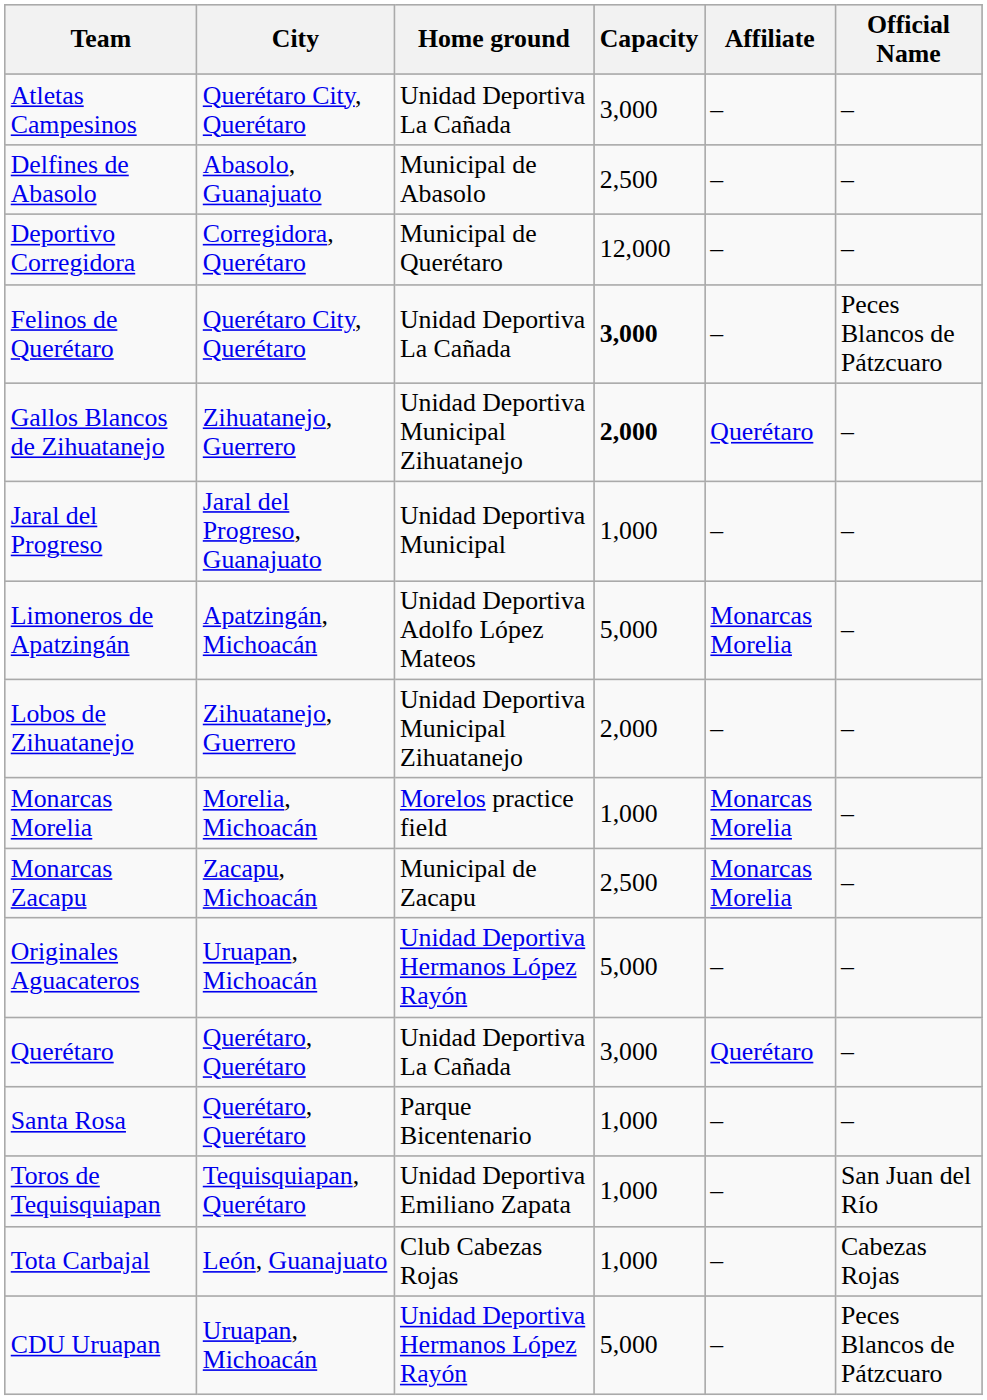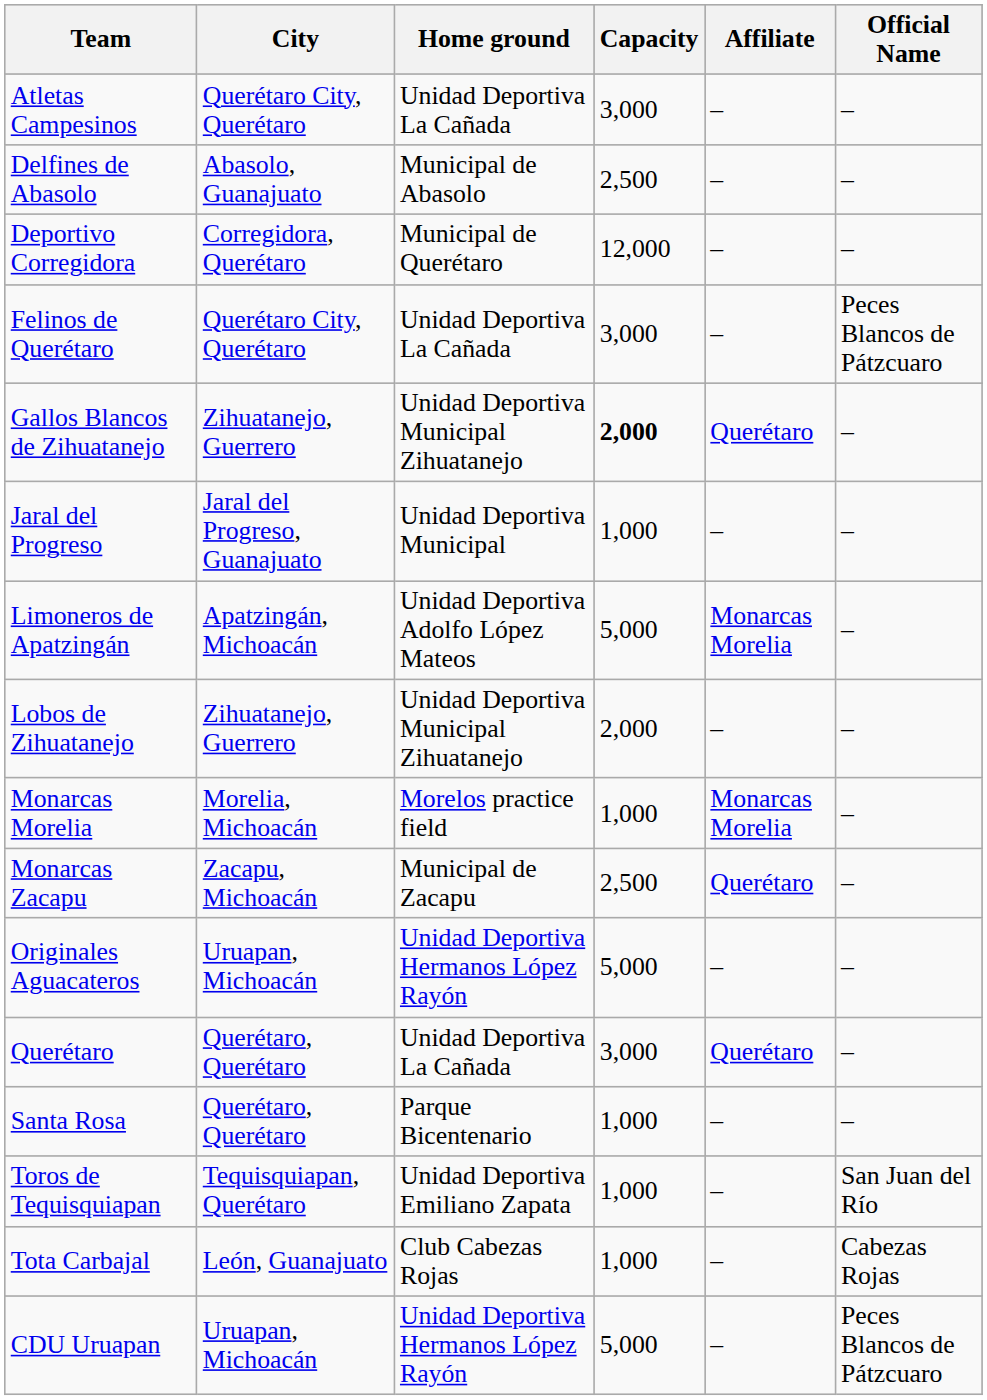 <table class="wikitable sortable">
 <tr>
 <th>Team</th>
 <th>City</th>
 <th>Home ground</th>
 <th>Capacity</th>
 <th>Affiliate</th>
 <th>Official Name</th>
 </tr>
 <tr>
 <td><a href='#'>Atletas Campesinos</a></td>
 <td><a href='#'>Querétaro City</a>, <a href='#'>Querétaro</a></td>
 <td>Unidad Deportiva La Cañada</td>
 <td>3,000</td>
 <td>–</td>
 <td>–</td>
 </tr>
 <tr>
 <td><a href='#'>Delfines de Abasolo</a></td>
 <td><a href='#'>Abasolo</a>, <a href='#'>Guanajuato</a></td>
 <td>Municipal de Abasolo</td>
 <td>2,500</td>
 <td>–</td>
 <td>–</td>
 </tr>
 <tr>
 <td><a href='#'>Deportivo Corregidora</a></td>
 <td><a href='#'>Corregidora</a>, <a href='#'>Querétaro</a></td>
 <td>Municipal de Querétaro</td>
 <td>12,000</td>
 <td>–</td>
 <td>–</td>
 </tr>
 <tr>
 <td><a href='#'>Felinos de Querétaro</a></td>
 <td><a href='#'>Querétaro City</a>, <a href='#'>Querétaro</a></td>
 <td>Unidad Deportiva La Cañada</td>
-<td><strong>3,000</strong></td>
+<td>3,000</td>
 <td>–</td>
 <td>Peces Blancos de Pátzcuaro</td>
 </tr>
 <tr>
 <td><a href='#'>Gallos Blancos de Zihuatanejo</a></td>
 <td><a href='#'>Zihuatanejo</a>, <a href='#'>Guerrero</a></td>
 <td>Unidad Deportiva Municipal Zihuatanejo</td>
 <td><strong>2,000</strong></td>
 <td><a href='#'>Querétaro</a></td>
 <td>–</td>
 </tr>
 <tr>
 <td><a href='#'>Jaral del Progreso</a></td>
 <td><a href='#'>Jaral del Progreso</a>, <a href='#'>Guanajuato</a></td>
 <td>Unidad Deportiva Municipal</td>
 <td>1,000</td>
 <td>–</td>
 <td>–</td>
 </tr>
 <tr>
 <td><a href='#'>Limoneros de Apatzingán</a></td>
 <td><a href='#'>Apatzingán</a>, <a href='#'>Michoacán</a></td>
 <td>Unidad Deportiva Adolfo López Mateos</td>
 <td>5,000</td>
 <td><a href='#'>Monarcas Morelia</a></td>
 <td>–</td>
 </tr>
 <tr>
 <td><a href='#'>Lobos de Zihuatanejo</a></td>
 <td><a href='#'>Zihuatanejo</a>, <a href='#'>Guerrero</a></td>
 <td>Unidad Deportiva Municipal Zihuatanejo</td>
 <td>2,000</td>
 <td>–</td>
 <td>–</td>
 </tr>
 <tr>
 <td><a href='#'>Monarcas Morelia</a></td>
 <td><a href='#'>Morelia</a>, <a href='#'>Michoacán</a></td>
 <td><a href='#'>Morelos</a> practice field</td>
 <td>1,000</td>
 <td><a href='#'>Monarcas Morelia</a></td>
 <td>–</td>
 </tr>
 <tr>
 <td><a href='#'>Monarcas Zacapu</a></td>
 <td><a href='#'>Zacapu</a>, <a href='#'>Michoacán</a></td>
 <td>Municipal de Zacapu</td>
 <td>2,500</td>
-<td><a href='#'>Monarcas Morelia</a></td>
+<td><a href='#'>Querétaro</a></td>
 <td>–</td>
 </tr>
 <tr>
 <td><a href='#'>Originales Aguacateros</a></td>
 <td><a href='#'>Uruapan</a>, <a href='#'>Michoacán</a></td>
 <td><a href='#'>Unidad Deportiva Hermanos López Rayón</a></td>
 <td>5,000</td>
 <td>–</td>
 <td>–</td>
 </tr>
 <tr>
 <td><a href='#'>Querétaro</a></td>
 <td><a href='#'>Querétaro</a>, <a href='#'>Querétaro</a></td>
 <td>Unidad Deportiva La Cañada</td>
 <td>3,000</td>
 <td><a href='#'>Querétaro</a></td>
 <td>–</td>
 </tr>
 <tr>
 <td><a href='#'>Santa Rosa</a></td>
 <td><a href='#'>Querétaro</a>, <a href='#'>Querétaro</a></td>
 <td>Parque Bicentenario</td>
 <td>1,000</td>
 <td>–</td>
 <td>–</td>
 </tr>
 <tr>
 <td><a href='#'>Toros de Tequisquiapan</a></td>
 <td><a href='#'>Tequisquiapan</a>, <a href='#'>Querétaro</a></td>
 <td>Unidad Deportiva Emiliano Zapata</td>
 <td>1,000</td>
 <td>–</td>
 <td>San Juan del Río</td>
 </tr>
 <tr>
 <td><a href='#'>Tota Carbajal</a></td>
 <td><a href='#'>León</a>, <a href='#'>Guanajuato</a></td>
 <td>Club Cabezas Rojas</td>
 <td>1,000</td>
 <td>–</td>
 <td>Cabezas Rojas</td>
 </tr>
 <tr>
 <td><a href='#'>CDU Uruapan</a></td>
 <td><a href='#'>Uruapan</a>, <a href='#'>Michoacán</a></td>
 <td><a href='#'>Unidad Deportiva Hermanos López Rayón</a></td>
 <td>5,000</td>
 <td>–</td>
 <td>Peces Blancos de Pátzcuaro</td>
 </tr>
 </table>
